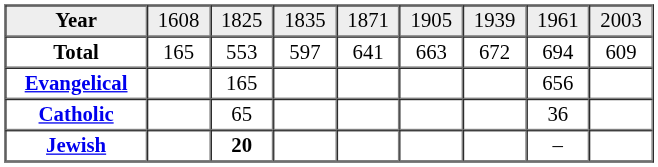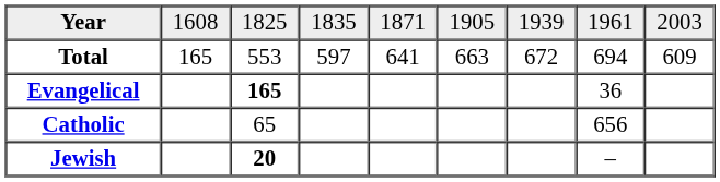 <table border="1" cellpadding="2" cellspacing="0" width="500">
 <tr bgcolor="#eeeeee" align="center">
 <td><strong>Year</strong></td>
 <td>1608</td>
 <td>1825</td>
 <td>1835</td>
 <td>1871</td>
 <td>1905</td>
 <td>1939</td>
 <td>1961</td>
 <td>2003</td>
 </tr>
 <tr align="center">
 <td><strong>Total</strong></td>
 <td>165</td>
 <td>553</td>
 <td>597</td>
 <td>641</td>
 <td>663</td>
 <td>672</td>
 <td>694</td>
 <td>609</td>
 </tr>
 <tr align="center">
 <td><strong><a href='#'>Evangelical</a></strong></td>
 <td> </td>
-<td>165</td>
+<td><strong>165</strong></td>
 <td> </td>
 <td> </td>
 <td> </td>
 <td> </td>
-<td>656</td>
+<td>36</td>
 <td> </td>
 </tr>
 <tr align="center">
 <td><strong><a href='#'>Catholic</a></strong></td>
 <td> </td>
 <td>65</td>
 <td> </td>
 <td> </td>
 <td> </td>
 <td> </td>
-<td>36</td>
+<td>656</td>
 <td> </td>
 </tr>
 <tr align="center">
 <td><strong><a href='#'>Jewish</a></strong></td>
 <td> </td>
 <td><strong>20</strong></td>
 <td> </td>
 <td> </td>
 <td> </td>
 <td> </td>
 <td>–</td>
 <td> </td>
 </tr>
 </table>
